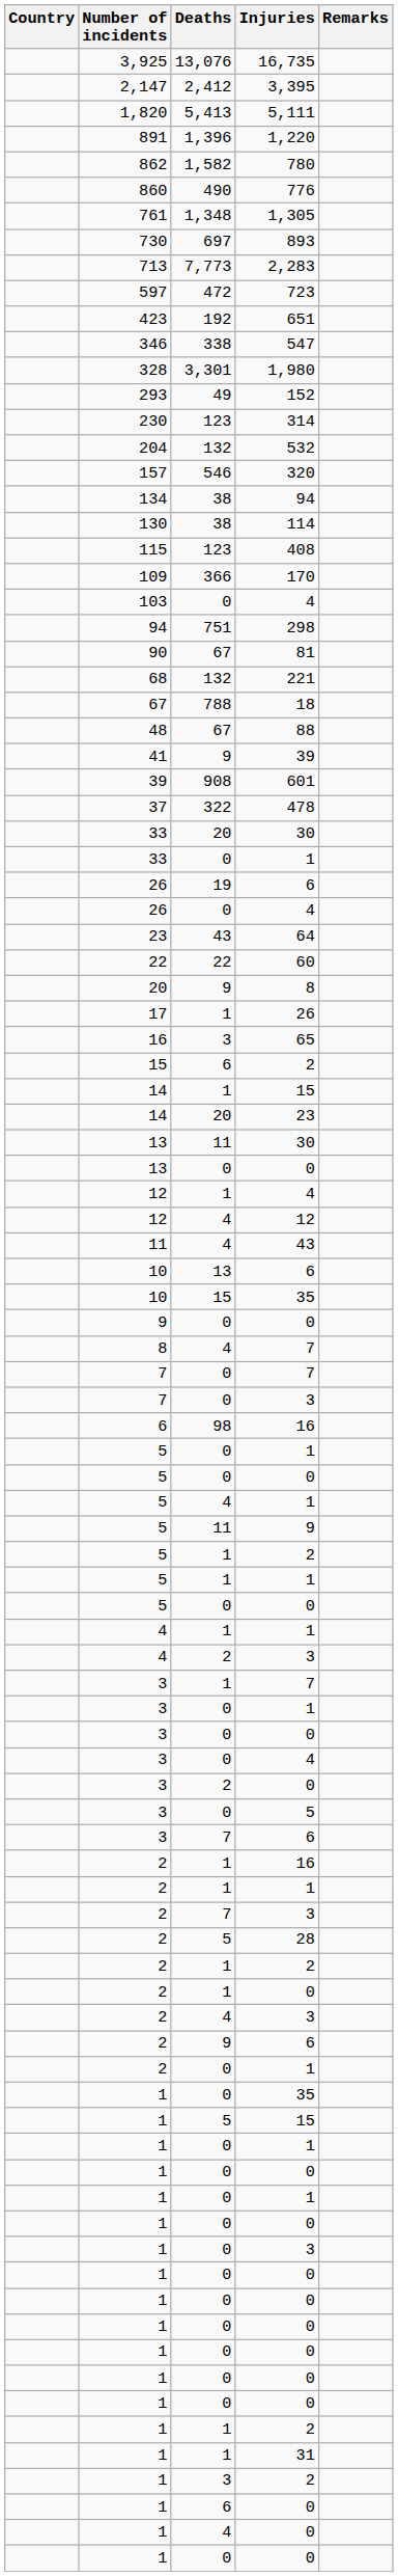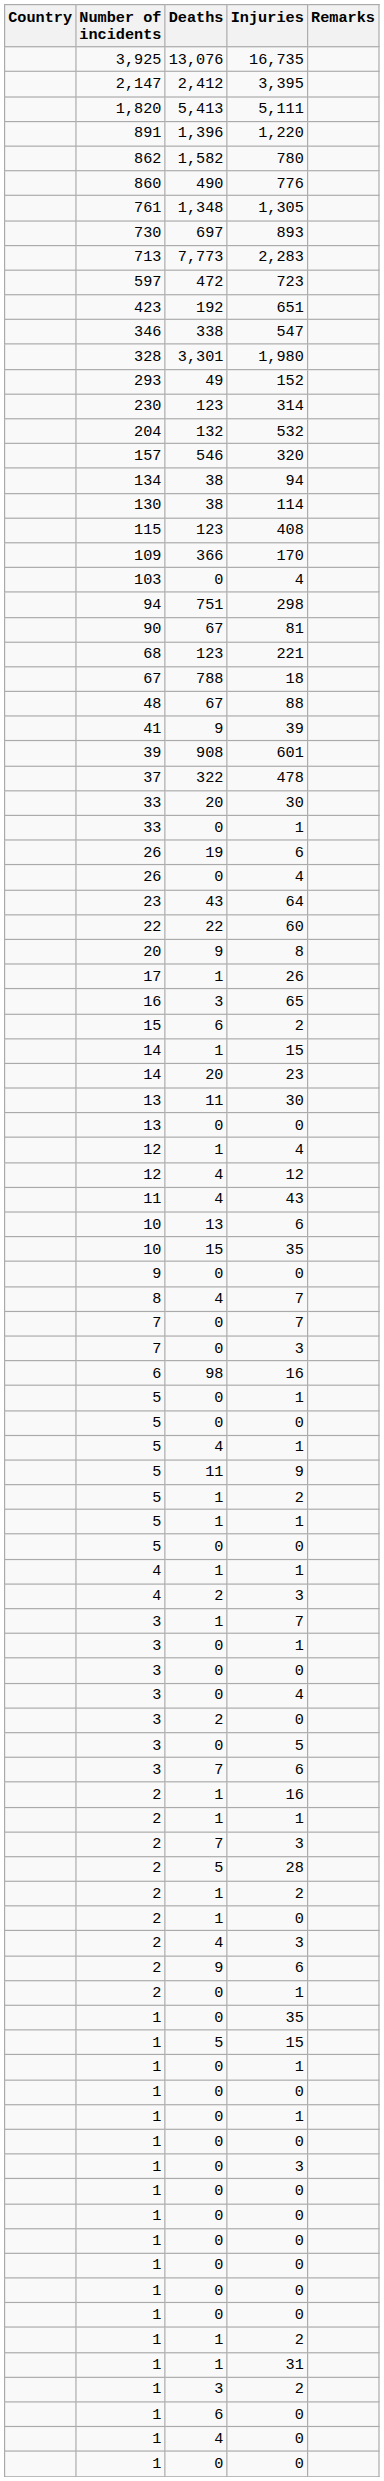 <table class="wikitable sortable collapsible collapsed" style="text-align:right">
 <tr style="background:#ececec; vertical-align:top;">
 <th>Country</th>
 <th>Number of<br>incidents</th>
 <th>Deaths</th>
 <th>Injuries</th>
 <th>Remarks</th>
 </tr>
 <tr>
 <td align=left></td>
 <td>3,925</td>
 <td>13,076</td>
 <td>16,735</td>
 <td></td>
 </tr>
 <tr>
 <td align=left></td>
 <td>2,147</td>
 <td>2,412</td>
 <td>3,395</td>
 <td></td>
 </tr>
 <tr>
 <td align=left></td>
 <td>1,820</td>
 <td>5,413</td>
 <td>5,111</td>
 <td></td>
 </tr>
 <tr>
 <td align=left></td>
 <td>891</td>
 <td>1,396</td>
 <td>1,220</td>
 <td></td>
 </tr>
 <tr>
 <td align=left></td>
 <td>862</td>
 <td>1,582</td>
 <td>780</td>
 <td></td>
 </tr>
 <tr>
 <td align=left></td>
 <td>860</td>
 <td>490</td>
 <td>776</td>
 <td></td>
 </tr>
 <tr>
 <td align=left></td>
 <td>761</td>
 <td>1,348</td>
 <td>1,305</td>
 <td></td>
 </tr>
 <tr>
 <td align=left></td>
 <td>730</td>
 <td>697</td>
 <td>893</td>
 <td></td>
 </tr>
 <tr>
 <td align=left></td>
 <td>713</td>
 <td>7,773</td>
 <td>2,283</td>
 <td></td>
 </tr>
 <tr>
 <td align=left></td>
 <td>597</td>
 <td>472</td>
 <td>723</td>
 <td></td>
 </tr>
 <tr>
 <td align=left></td>
 <td>423</td>
 <td>192</td>
 <td>651</td>
 <td></td>
 </tr>
 <tr>
 <td align=left></td>
 <td>346</td>
 <td>338</td>
 <td>547</td>
 <td></td>
 </tr>
 <tr>
 <td align=left></td>
 <td>328</td>
 <td>3,301</td>
 <td>1,980</td>
 <td></td>
 </tr>
 <tr>
 <td align=left></td>
 <td>293</td>
 <td>49</td>
 <td>152</td>
 <td></td>
 </tr>
 <tr>
 <td align=left></td>
 <td>230</td>
 <td>123</td>
 <td>314</td>
 <td></td>
 </tr>
 <tr>
 <td align=left></td>
 <td>204</td>
 <td>132</td>
 <td>532</td>
 <td></td>
 </tr>
 <tr>
 <td align=left></td>
 <td>157</td>
 <td>546</td>
 <td>320</td>
 <td></td>
 </tr>
 <tr>
 <td align=left></td>
 <td>134</td>
 <td>38</td>
 <td>94</td>
 <td></td>
 </tr>
 <tr>
 <td align=left></td>
 <td>130</td>
 <td>38</td>
 <td>114</td>
 <td></td>
 </tr>
 <tr>
 <td align=left></td>
 <td>115</td>
 <td>123</td>
 <td>408</td>
 <td></td>
 </tr>
 <tr>
 <td align=left></td>
 <td>109</td>
 <td>366</td>
 <td>170</td>
 <td></td>
 </tr>
 <tr>
 <td align=left></td>
 <td>103</td>
 <td>0</td>
 <td>4</td>
 <td></td>
 </tr>
 <tr>
 <td align=left></td>
 <td>94</td>
 <td>751</td>
 <td>298</td>
 <td></td>
 </tr>
 <tr>
 <td align=left></td>
 <td>90</td>
 <td>67</td>
 <td>81</td>
 <td></td>
 </tr>
 <tr>
 <td align=left></td>
 <td>68</td>
-<td>132</td>
+<td>123</td>
 <td>221</td>
 <td></td>
 </tr>
 <tr>
 <td align=left></td>
 <td>67</td>
 <td>788</td>
 <td>18</td>
 <td></td>
 </tr>
 <tr>
 <td align=left></td>
 <td>48</td>
 <td>67</td>
 <td>88</td>
 <td></td>
 </tr>
 <tr>
 <td align=left></td>
 <td>41</td>
 <td>9</td>
 <td>39</td>
 <td></td>
 </tr>
 <tr>
 <td align=left></td>
 <td>39</td>
 <td>908</td>
 <td>601</td>
 <td></td>
 </tr>
 <tr>
 <td align=left></td>
 <td>37</td>
 <td>322</td>
 <td>478</td>
 <td></td>
 </tr>
 <tr>
 <td align=left></td>
 <td>33</td>
 <td>20</td>
 <td>30</td>
 <td></td>
 </tr>
 <tr>
 <td align=left></td>
 <td>33</td>
 <td>0</td>
 <td>1</td>
 <td></td>
 </tr>
 <tr>
 <td align=left></td>
 <td>26</td>
 <td>19</td>
 <td>6</td>
 <td></td>
 </tr>
 <tr>
 <td align=left></td>
 <td>26</td>
 <td>0</td>
 <td>4</td>
 <td></td>
 </tr>
 <tr>
 <td align=left></td>
 <td>23</td>
 <td>43</td>
 <td>64</td>
 <td></td>
 </tr>
 <tr>
 <td align=left></td>
 <td>22</td>
 <td>22</td>
 <td>60</td>
 <td></td>
 </tr>
 <tr>
 <td align=left></td>
 <td>20</td>
 <td>9</td>
 <td>8</td>
 <td></td>
 </tr>
 <tr>
 <td align=left></td>
 <td>17</td>
 <td>1</td>
 <td>26</td>
 <td></td>
 </tr>
 <tr>
 <td align=left></td>
 <td>16</td>
 <td>3</td>
 <td>65</td>
 <td></td>
 </tr>
 <tr>
 <td align=left></td>
 <td>15</td>
 <td>6</td>
 <td>2</td>
 <td></td>
 </tr>
 <tr>
 <td align=left></td>
 <td>14</td>
 <td>1</td>
 <td>15</td>
 <td></td>
 </tr>
 <tr>
 <td align=left></td>
 <td>14</td>
 <td>20</td>
 <td>23</td>
 <td></td>
 </tr>
 <tr>
 <td align=left></td>
 <td>13</td>
 <td>11</td>
 <td>30</td>
 <td></td>
 </tr>
 <tr>
 <td align=left></td>
 <td>13</td>
 <td>0</td>
 <td>0</td>
 <td></td>
 </tr>
 <tr>
 <td align=left></td>
 <td>12</td>
 <td>1</td>
 <td>4</td>
 <td></td>
 </tr>
 <tr>
 <td align=left></td>
 <td>12</td>
 <td>4</td>
 <td>12</td>
 <td></td>
 </tr>
 <tr>
 <td align=left></td>
 <td>11</td>
 <td>4</td>
 <td>43</td>
 <td></td>
 </tr>
 <tr>
 <td align=left></td>
 <td>10</td>
 <td>13</td>
 <td>6</td>
 <td></td>
 </tr>
 <tr>
 <td align=left></td>
 <td>10</td>
 <td>15</td>
 <td>35</td>
 <td></td>
 </tr>
 <tr>
 <td align=left></td>
 <td>9</td>
 <td>0</td>
 <td>0</td>
 <td></td>
 </tr>
 <tr>
 <td align=left></td>
 <td>8</td>
 <td>4</td>
 <td>7</td>
 <td></td>
 </tr>
 <tr>
 <td align=left></td>
 <td>7</td>
 <td>0</td>
 <td>7</td>
 <td></td>
 </tr>
 <tr>
 <td align=left></td>
 <td>7</td>
 <td>0</td>
 <td>3</td>
 <td></td>
 </tr>
 <tr>
 <td align=left></td>
 <td>6</td>
 <td>98</td>
 <td>16</td>
 <td></td>
 </tr>
 <tr>
 <td align=left></td>
 <td>5</td>
 <td>0</td>
 <td>1</td>
 <td></td>
 </tr>
 <tr>
 <td align=left></td>
 <td>5</td>
 <td>0</td>
 <td>0</td>
 <td></td>
 </tr>
 <tr>
 <td align=left></td>
 <td>5</td>
 <td>4</td>
 <td>1</td>
 <td></td>
 </tr>
 <tr>
 <td align=left></td>
 <td>5</td>
 <td>11</td>
 <td>9</td>
 <td></td>
 </tr>
 <tr>
 <td align=left></td>
 <td>5</td>
 <td>1</td>
 <td>2</td>
 <td></td>
 </tr>
 <tr>
 <td align=left></td>
 <td>5</td>
 <td>1</td>
 <td>1</td>
 <td></td>
 </tr>
 <tr>
 <td align=left></td>
 <td>5</td>
 <td>0</td>
 <td>0</td>
 <td></td>
 </tr>
 <tr>
 <td align=left></td>
 <td>4</td>
 <td>1</td>
 <td>1</td>
 <td></td>
 </tr>
 <tr>
 <td align=left></td>
 <td>4</td>
 <td>2</td>
 <td>3</td>
 <td></td>
 </tr>
 <tr>
 <td align=left></td>
 <td>3</td>
 <td>1</td>
 <td>7</td>
 <td></td>
 </tr>
 <tr>
 <td align=left></td>
 <td>3</td>
 <td>0</td>
 <td>1</td>
 <td></td>
 </tr>
 <tr>
 <td align=left></td>
 <td>3</td>
 <td>0</td>
 <td>0</td>
 <td></td>
 </tr>
 <tr>
 <td align=left></td>
 <td>3</td>
 <td>0</td>
 <td>4</td>
 <td></td>
 </tr>
 <tr>
 <td align=left></td>
 <td>3</td>
 <td>2</td>
 <td>0</td>
 <td></td>
 </tr>
 <tr>
 <td align=left></td>
 <td>3</td>
 <td>0</td>
 <td>5</td>
 <td></td>
 </tr>
 <tr>
 <td align=left></td>
 <td>3</td>
 <td>7</td>
 <td>6</td>
 <td></td>
 </tr>
 <tr>
 <td align=left></td>
 <td>2</td>
 <td>1</td>
 <td>16</td>
 <td></td>
 </tr>
 <tr>
 <td align=left></td>
 <td>2</td>
 <td>1</td>
 <td>1</td>
 <td></td>
 </tr>
 <tr>
 <td align=left></td>
 <td>2</td>
 <td>7</td>
 <td>3</td>
 <td></td>
 </tr>
 <tr>
 <td align=left></td>
 <td>2</td>
 <td>5</td>
 <td>28</td>
 <td></td>
 </tr>
 <tr>
 <td align=left></td>
 <td>2</td>
 <td>1</td>
 <td>2</td>
 <td></td>
 </tr>
 <tr>
 <td align=left></td>
 <td>2</td>
 <td>1</td>
 <td>0</td>
 <td></td>
 </tr>
 <tr>
 <td align=left></td>
 <td>2</td>
 <td>4</td>
 <td>3</td>
 <td></td>
 </tr>
 <tr>
 <td align=left></td>
 <td>2</td>
 <td>9</td>
 <td>6</td>
 <td></td>
 </tr>
 <tr>
 <td align=left></td>
 <td>2</td>
 <td>0</td>
 <td>1</td>
 <td></td>
 </tr>
 <tr>
 <td align=left></td>
 <td>1</td>
 <td>0</td>
 <td>35</td>
 <td></td>
 </tr>
 <tr>
 <td align=left></td>
 <td>1</td>
 <td>5</td>
 <td>15</td>
 <td></td>
 </tr>
 <tr>
 <td align=left></td>
 <td>1</td>
 <td>0</td>
 <td>1</td>
 <td></td>
 </tr>
 <tr>
 <td align=left></td>
 <td>1</td>
 <td>0</td>
 <td>0</td>
 <td></td>
 </tr>
 <tr>
 <td align=left></td>
 <td>1</td>
 <td>0</td>
 <td>1</td>
 <td></td>
 </tr>
 <tr>
 <td align=left></td>
 <td>1</td>
 <td>0</td>
 <td>0</td>
 <td></td>
 </tr>
 <tr>
 <td align=left></td>
 <td>1</td>
 <td>0</td>
 <td>3</td>
 <td></td>
 </tr>
 <tr>
 <td align=left></td>
 <td>1</td>
 <td>0</td>
 <td>0</td>
 <td></td>
 </tr>
 <tr>
 <td align=left></td>
 <td>1</td>
 <td>0</td>
 <td>0</td>
 <td></td>
 </tr>
 <tr>
 <td align=left></td>
 <td>1</td>
 <td>0</td>
 <td>0</td>
 <td></td>
 </tr>
 <tr>
 <td align=left></td>
 <td>1</td>
 <td>0</td>
 <td>0</td>
 <td></td>
 </tr>
 <tr>
 <td align=left></td>
 <td>1</td>
 <td>0</td>
 <td>0</td>
 <td></td>
 </tr>
 <tr>
 <td align=left></td>
 <td>1</td>
 <td>0</td>
 <td>0</td>
 <td></td>
 </tr>
 <tr>
 <td align=left></td>
 <td>1</td>
 <td>1</td>
 <td>2</td>
 <td></td>
 </tr>
 <tr>
 <td align=left></td>
 <td>1</td>
 <td>1</td>
 <td>31</td>
 <td></td>
 </tr>
 <tr>
 <td align=left></td>
 <td>1</td>
 <td>3</td>
 <td>2</td>
 <td></td>
 </tr>
 <tr>
 <td align=left></td>
 <td>1</td>
 <td>6</td>
 <td>0</td>
 <td></td>
 </tr>
 <tr>
 <td align=left></td>
 <td>1</td>
 <td>4</td>
 <td>0</td>
 <td></td>
 </tr>
 <tr>
 <td align=left></td>
 <td>1</td>
 <td>0</td>
 <td>0</td>
 <td></td>
 </tr>
 </table>
